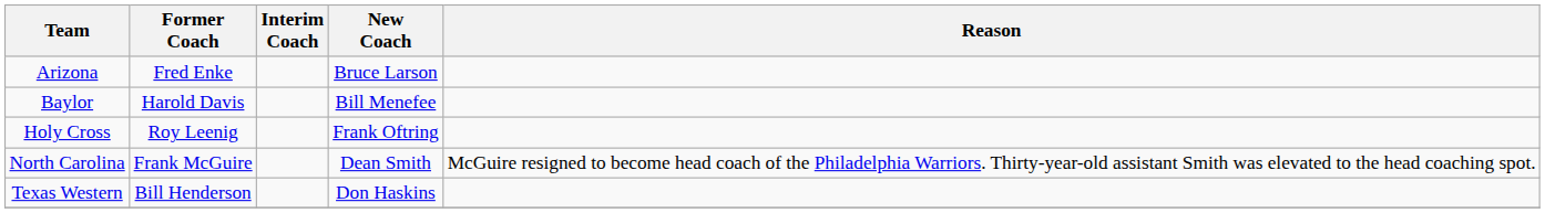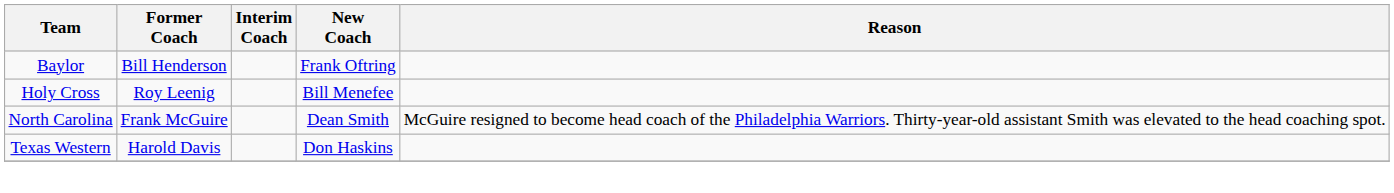 <table class="wikitable" style="text-align:center;">
 <tr>
 <th>Team</th>
 <th>Former<br>Coach</th>
 <th>Interim<br>Coach</th>
 <th>New<br>Coach</th>
 <th>Reason</th>
 </tr>
 <tr>
-<td><a href='#'>Arizona</a></td>
-<td><a href='#'>Fred Enke</a></td>
+<td><a href='#'>Baylor</a></td>
+<td><a href='#'>Bill Henderson</a></td>
 <td></td>
-<td><a href='#'>Bruce Larson</a></td>
-<td></td>
-</tr>
-<tr>
-<td><a href='#'>Baylor</a></td>
-<td><a href='#'>Harold Davis</a></td>
-<td></td>
-<td><a href='#'>Bill Menefee</a></td>
+<td><a href='#'>Frank Oftring</a></td>
 <td></td>
 </tr>
 <tr>
 <td><a href='#'>Holy Cross</a></td>
 <td><a href='#'>Roy Leenig</a></td>
 <td></td>
-<td><a href='#'>Frank Oftring</a></td>
+<td><a href='#'>Bill Menefee</a></td>
 <td></td>
 </tr>
 <tr>
 <td><a href='#'>North Carolina</a></td>
 <td><a href='#'>Frank McGuire</a></td>
 <td></td>
 <td><a href='#'>Dean Smith</a></td>
 <td>McGuire resigned to become head coach of the <a href='#'>Philadelphia Warriors</a>. Thirty-year-old assistant Smith was elevated to the head coaching spot.</td>
 </tr>
 <tr>
 <td><a href='#'>Texas Western</a></td>
-<td><a href='#'>Bill Henderson</a></td>
+<td><a href='#'>Harold Davis</a></td>
 <td></td>
 <td><a href='#'>Don Haskins</a></td>
 <td></td>
 </tr>
 <tr>
 </tr>
 </table>
